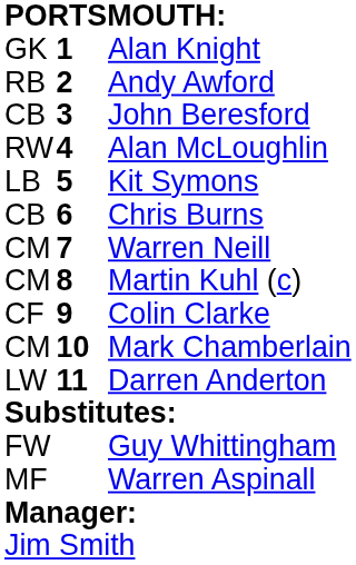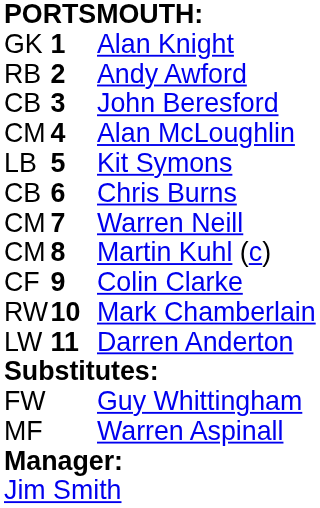 <table style="font-size: 90%" cellspacing="0" cellpadding="0">
 <tr>
 <td colspan="4"><strong>PORTSMOUTH:</strong></td>
 </tr>
 <tr>
 <th width="25"></th>
 <th width="25"></th>
 <th width="200"></th>
 <th></th>
 </tr>
 <tr>
 <td>GK</td>
 <td><strong>1</strong></td>
 <td> <a href='#'>Alan Knight</a></td>
 </tr>
 <tr>
 <td>RB</td>
 <td><strong>2</strong></td>
 <td> <a href='#'>Andy Awford</a></td>
 </tr>
 <tr>
 <td>CB</td>
 <td><strong>3</strong></td>
 <td> <a href='#'>John Beresford</a></td>
 </tr>
 <tr>
-<td>RW</td>
+<td>CM</td>
 <td><strong>4</strong></td>
 <td> <a href='#'>Alan McLoughlin</a></td>
 <td></td>
 </tr>
 <tr>
 <td>LB</td>
 <td><strong>5</strong></td>
 <td> <a href='#'>Kit Symons</a></td>
 </tr>
 <tr>
 <td>CB</td>
 <td><strong>6</strong></td>
 <td> <a href='#'>Chris Burns</a></td>
 </tr>
 <tr>
 <td>CM</td>
 <td><strong>7</strong></td>
 <td> <a href='#'>Warren Neill</a></td>
 </tr>
 <tr>
 <td>CM</td>
 <td><strong>8</strong></td>
 <td> <a href='#'>Martin Kuhl</a> (<a href='#'>c</a>)</td>
 </tr>
 <tr>
 <td>CF</td>
 <td><strong>9</strong></td>
 <td> <a href='#'>Colin Clarke</a></td>
 </tr>
 <tr>
-<td>CM</td>
+<td>RW</td>
 <td><strong>10</strong></td>
 <td> <a href='#'>Mark Chamberlain</a></td>
 <td></td>
 </tr>
 <tr>
 <td>LW</td>
 <td><strong>11</strong></td>
 <td> <a href='#'>Darren Anderton</a></td>
 </tr>
 <tr>
 <td colspan=4><strong>Substitutes:</strong></td>
 </tr>
 <tr>
 <td>FW</td>
 <td></td>
 <td> <a href='#'>Guy Whittingham</a></td>
 <td></td>
 </tr>
 <tr>
 <td>MF</td>
 <td></td>
 <td> <a href='#'>Warren Aspinall</a></td>
 <td></td>
 </tr>
 <tr>
 <td colspan=4><strong>Manager:</strong></td>
 </tr>
 <tr>
 <td colspan="4"> <a href='#'>Jim Smith</a></td>
 </tr>
 </table>
